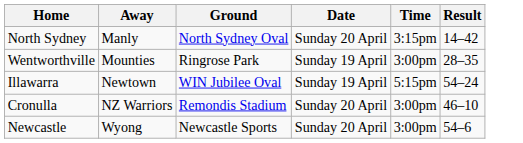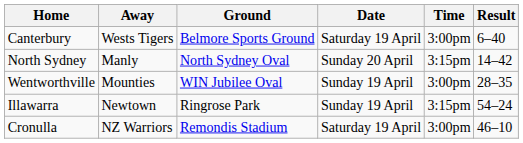 <table class="wikitable">
 <tr>
 <th>Home</th>
 <th>Away</th>
 <th>Ground</th>
 <th>Date</th>
 <th>Time</th>
 <th>Result</th>
+</tr>
+<tr>
+<td>Canterbury</td>
+<td>Wests Tigers</td>
+<td><a href='#'>Belmore Sports Ground</a></td>
+<td>Saturday 19 April</td>
+<td>3:00pm</td>
+<td>6–40</td>
 </tr>
 <tr>
 <td>North Sydney</td>
 <td>Manly</td>
 <td><a href='#'>North Sydney Oval</a></td>
 <td>Sunday 20 April</td>
 <td>3:15pm</td>
 <td>14–42</td>
 </tr>
 <tr>
 <td>Wentworthville</td>
 <td>Mounties</td>
-<td>Ringrose Park</td>
+<td><a href='#'>WIN Jubilee Oval</a></td>
 <td>Sunday 19 April</td>
 <td>3:00pm</td>
 <td>28–35</td>
 </tr>
 <tr>
 <td>Illawarra</td>
 <td>Newtown</td>
-<td><a href='#'>WIN Jubilee Oval</a></td>
+<td>Ringrose Park</td>
 <td>Sunday 19 April</td>
-<td>5:15pm</td>
+<td>3:15pm</td>
 <td>54–24</td>
 </tr>
 <tr>
 <td>Cronulla</td>
 <td>NZ Warriors</td>
 <td><a href='#'>Remondis Stadium</a></td>
-<td>Sunday 20 April</td>
+<td>Saturday 19 April</td>
 <td>3:00pm</td>
 <td>46–10</td>
 </tr>
-<tr>
-<td>Newcastle</td>
-<td>Wyong</td>
-<td>Newcastle Sports</td>
-<td>Sunday 20 April</td>
-<td>3:00pm</td>
-<td>54–6</td>
-</tr>
 </table>
